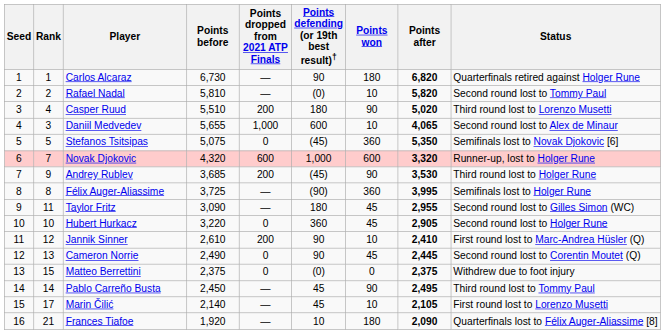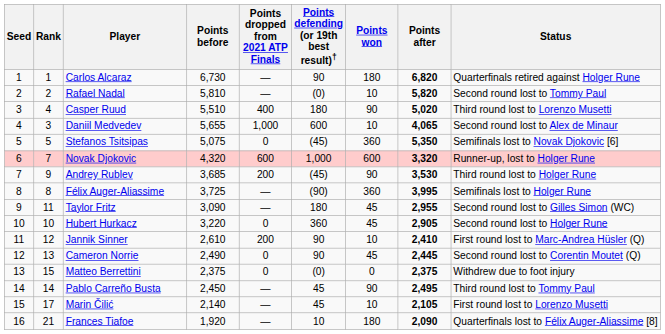 <table class="wikitable sortable">
 <tr>
 <th style="width:30px;">Seed</th>
 <th style="width:30px;">Rank</th>
 <th style="width:185px;">Player</th>
 <th style="width:75px;">Points before</th>
 <th style="width:75px;">Points dropped from <a href='#'>2021 ATP Finals</a></th>
 <th style="width:75px;"><a href='#'>Points defending</a> (or 19th best result)<sup>†</sup></th>
 <th style="width:75px;"><a href='#'>Points won</a></th>
 <th style="width:75px;">Points after</th>
 <th style="width:320px;">Status</th>
 </tr>
 <tr>
 <td style="text-align:center;">1</td>
 <td style="text-align:center;">1</td>
 <td> <a href='#'>Carlos Alcaraz</a></td>
 <td style="text-align:center;">6,730</td>
 <td style="text-align:center;">—</td>
 <td style="text-align:center;">90</td>
 <td style="text-align:center;">180</td>
 <td style="text-align:center;"><strong>6,820</strong></td>
 <td>Quarterfinals retired against  <a href='#'>Holger Rune</a></td>
 </tr>
 <tr>
 <td style="text-align:center;">2</td>
 <td style="text-align:center;">2</td>
 <td> <a href='#'>Rafael Nadal</a></td>
 <td style="text-align:center;">5,810</td>
 <td style="text-align:center;">—</td>
 <td style="text-align:center;">(0)</td>
 <td style="text-align:center;">10</td>
 <td style="text-align:center;"><strong>5,820</strong></td>
 <td>Second round lost to  <a href='#'>Tommy Paul</a></td>
 </tr>
 <tr>
 <td style="text-align:center;">3</td>
 <td style="text-align:center;">4</td>
 <td> <a href='#'>Casper Ruud</a></td>
 <td style="text-align:center;">5,510</td>
-<td style="text-align:center;">200</td>
+<td style="text-align:center;">400</td>
 <td style="text-align:center;">180</td>
 <td style="text-align:center;">90</td>
 <td style="text-align:center;"><strong>5,020</strong></td>
 <td>Third round lost to  <a href='#'>Lorenzo Musetti</a></td>
 </tr>
 <tr>
 <td style="text-align:center;">4</td>
 <td style="text-align:center;">3</td>
 <td> <a href='#'>Daniil Medvedev</a></td>
 <td style="text-align:center;">5,655</td>
 <td style="text-align:center;">1,000</td>
 <td style="text-align:center;">600</td>
 <td style="text-align:center;">10</td>
 <td style="text-align:center;"><strong>4,065</strong></td>
 <td>Second round lost to  <a href='#'>Alex de Minaur</a></td>
 </tr>
 <tr>
 <td style="text-align:center;">5</td>
 <td style="text-align:center;">5</td>
 <td> <a href='#'>Stefanos Tsitsipas</a></td>
 <td style="text-align:center;">5,075</td>
 <td style="text-align:center;">0</td>
 <td style="text-align:center;">(45)</td>
 <td style="text-align:center;">360</td>
 <td style="text-align:center;"><strong>5,350</strong></td>
 <td>Semifinals lost to  <a href='#'>Novak Djokovic</a> [6]</td>
 </tr>
 <tr bgcolor=#fcc>
 <td style="text-align:center;">6</td>
 <td style="text-align:center;">7</td>
 <td> <a href='#'>Novak Djokovic</a></td>
 <td style="text-align:center;">4,320</td>
 <td style="text-align:center;">600</td>
 <td style="text-align:center;">1,000</td>
 <td style="text-align:center;">600</td>
 <td style="text-align:center;"><strong>3,320</strong></td>
 <td>Runner-up, lost to  <a href='#'>Holger Rune</a></td>
 </tr>
 <tr>
 <td style="text-align:center;">7</td>
 <td style="text-align:center;">9</td>
 <td> <a href='#'>Andrey Rublev</a></td>
 <td style="text-align:center;">3,685</td>
 <td style="text-align:center;">200</td>
 <td style="text-align:center;">(45)</td>
 <td style="text-align:center;">90</td>
 <td style="text-align:center;"><strong>3,530</strong></td>
 <td>Third round lost to  <a href='#'>Holger Rune</a></td>
 </tr>
 <tr>
 <td style="text-align:center;">8</td>
 <td style="text-align:center;">8</td>
 <td> <a href='#'>Félix Auger-Aliassime</a></td>
 <td style="text-align:center;">3,725</td>
 <td style="text-align:center;">—</td>
 <td style="text-align:center;">(90)</td>
 <td style="text-align:center;">360</td>
 <td style="text-align:center;"><strong>3,995</strong></td>
 <td>Semifinals lost to  <a href='#'>Holger Rune</a></td>
 </tr>
 <tr>
 <td style="text-align:center;">9</td>
 <td style="text-align:center;">11</td>
 <td> <a href='#'>Taylor Fritz</a></td>
 <td style="text-align:center;">3,090</td>
 <td style="text-align:center;">—</td>
 <td style="text-align:center;">180</td>
 <td style="text-align:center;">45</td>
 <td style="text-align:center;"><strong>2,955</strong></td>
 <td>Second round lost to  <a href='#'>Gilles Simon</a> (WC)</td>
 </tr>
 <tr>
 <td style="text-align:center;">10</td>
 <td style="text-align:center;">10</td>
 <td> <a href='#'>Hubert Hurkacz</a></td>
 <td style="text-align:center;">3,220</td>
 <td style="text-align:center;">0</td>
 <td style="text-align:center;">360</td>
 <td style="text-align:center;">45</td>
 <td style="text-align:center;"><strong>2,905</strong></td>
 <td>Second round lost to  <a href='#'>Holger Rune</a></td>
 </tr>
 <tr>
 <td style="text-align:center;">11</td>
 <td style="text-align:center;">12</td>
 <td> <a href='#'>Jannik Sinner</a></td>
 <td style="text-align:center;">2,610</td>
 <td style="text-align:center;">200</td>
 <td style="text-align:center;">90</td>
 <td style="text-align:center;">10</td>
 <td style="text-align:center;"><strong>2,410</strong></td>
 <td>First round lost to  <a href='#'>Marc-Andrea Hüsler</a> (Q)</td>
 </tr>
 <tr>
 <td style="text-align:center;">12</td>
 <td style="text-align:center;">13</td>
 <td> <a href='#'>Cameron Norrie</a></td>
 <td style="text-align:center;">2,490</td>
 <td style="text-align:center;">0</td>
 <td style="text-align:center;">90</td>
 <td style="text-align:center;">45</td>
 <td style="text-align:center;"><strong>2,445</strong></td>
 <td>Second round lost to  <a href='#'>Corentin Moutet</a> (Q)</td>
 </tr>
 <tr>
 <td style="text-align:center;">13</td>
 <td style="text-align:center;">15</td>
 <td> <a href='#'>Matteo Berrettini</a></td>
 <td style="text-align:center;">2,375</td>
 <td style="text-align:center;">0</td>
 <td style="text-align:center;">(0)</td>
 <td style="text-align:center;">0</td>
 <td style="text-align:center;"><strong>2,375</strong></td>
 <td>Withdrew due to foot injury</td>
 </tr>
 <tr>
 <td style="text-align:center;">14</td>
 <td style="text-align:center;">14</td>
 <td> <a href='#'>Pablo Carreño Busta</a></td>
 <td style="text-align:center;">2,450</td>
 <td style="text-align:center;">—</td>
 <td style="text-align:center;">45</td>
 <td style="text-align:center;">90</td>
 <td style="text-align:center;"><strong>2,495</strong></td>
 <td>Third round lost to  <a href='#'>Tommy Paul</a></td>
 </tr>
 <tr>
 <td style="text-align:center;">15</td>
 <td style="text-align:center;">17</td>
 <td> <a href='#'>Marin Čilić</a></td>
 <td style="text-align:center;">2,140</td>
 <td style="text-align:center;">—</td>
 <td style="text-align:center;">45</td>
 <td style="text-align:center;">10</td>
 <td style="text-align:center;"><strong>2,105</strong></td>
 <td>First round lost to  <a href='#'>Lorenzo Musetti</a></td>
 </tr>
 <tr>
 <td style="text-align:center;">16</td>
 <td style="text-align:center;">21</td>
 <td> <a href='#'>Frances Tiafoe</a></td>
 <td style="text-align:center;">1,920</td>
 <td style="text-align:center;">—</td>
 <td style="text-align:center;">10</td>
 <td style="text-align:center;">180</td>
 <td style="text-align:center;"><strong>2,090</strong></td>
 <td>Quarterfinals lost to  <a href='#'>Félix Auger-Aliassime</a> [8]</td>
 </tr>
 </table>
